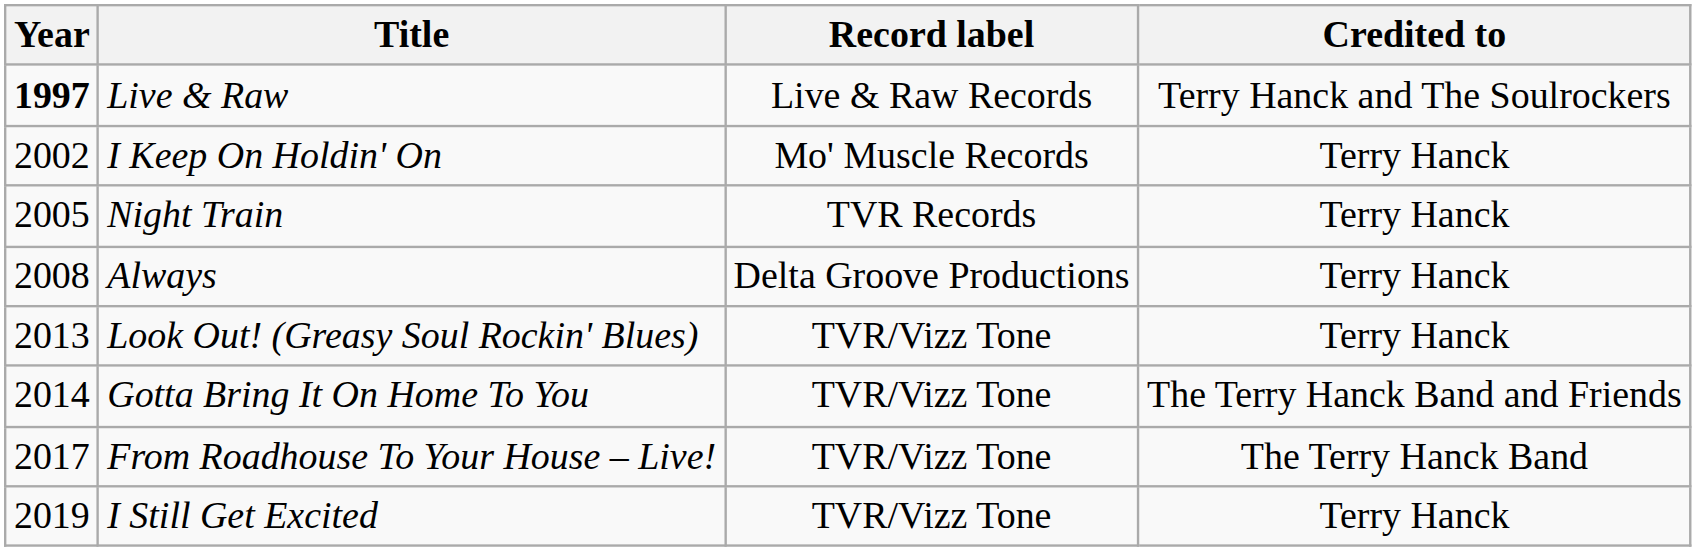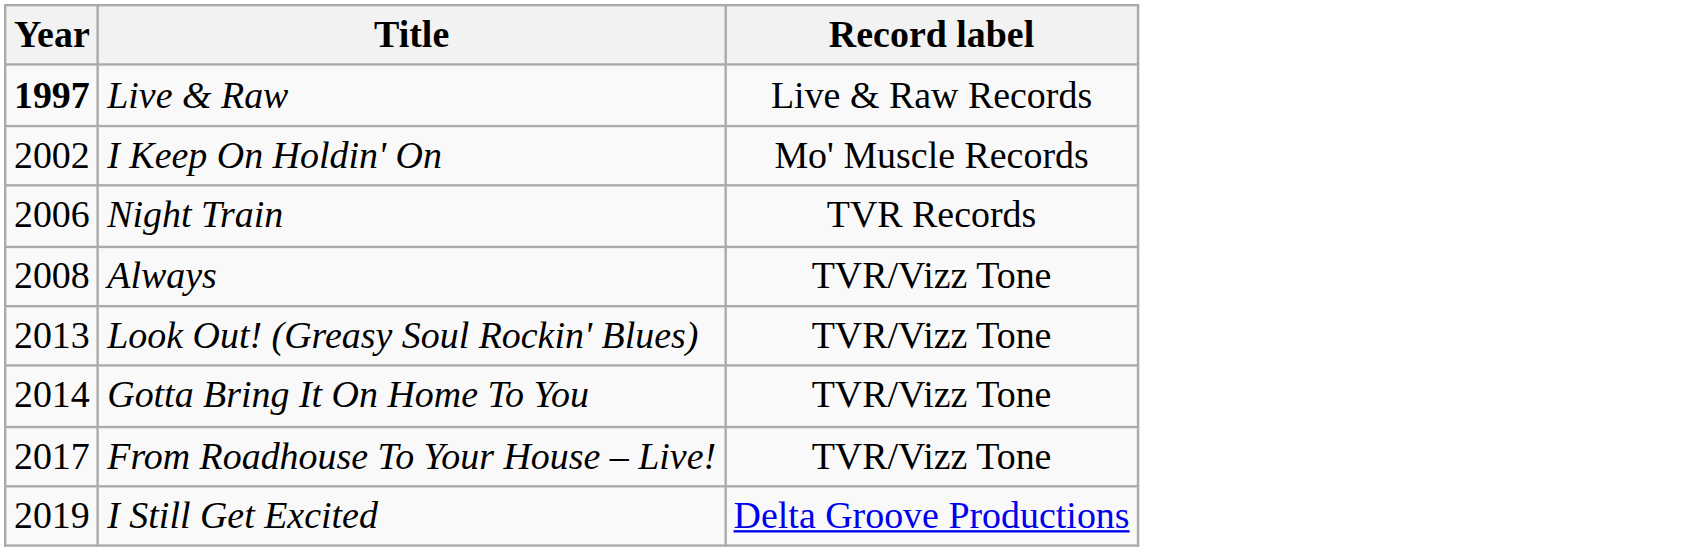 <table class="wikitable sortable">
 <tr>
 <th>Year</th>
 <th>Title</th>
 <th>Record label</th>
-<th>Credited to</th>
 </tr>
 <tr>
 <td><strong>1997</strong></td>
 <td><em>Live & Raw</em></td>
 <td style="text-align:center;">Live & Raw Records</td>
-<td style="text-align:center;">Terry Hanck and The Soulrockers</td>
 </tr>
 <tr>
 <td>2002</td>
 <td><em>I Keep On Holdin' On</em></td>
 <td style="text-align:center;">Mo' Muscle Records</td>
-<td style="text-align:center;">Terry Hanck</td>
 </tr>
 <tr>
-<td>2005</td>
+<td>2006</td>
 <td><em>Night Train</em></td>
 <td style="text-align:center;">TVR Records</td>
-<td style="text-align:center;">Terry Hanck</td>
 </tr>
 <tr>
 <td>2008</td>
 <td><em>Always</em></td>
-<td style="text-align:center;">Delta Groove Productions</td>
-<td style="text-align:center;">Terry Hanck</td>
+<td style="text-align:center;">TVR/Vizz Tone</td>
 </tr>
 <tr>
 <td>2013</td>
 <td><em>Look Out! (Greasy Soul Rockin' Blues)</em></td>
 <td style="text-align:center;">TVR/Vizz Tone</td>
-<td style="text-align:center;">Terry Hanck</td>
 </tr>
 <tr>
 <td>2014</td>
 <td><em>Gotta Bring It On Home To You</em></td>
 <td style="text-align:center;">TVR/Vizz Tone</td>
-<td style="text-align:center;">The Terry Hanck Band and Friends</td>
 </tr>
 <tr>
 <td>2017</td>
 <td><em>From Roadhouse To Your House – Live!</em></td>
 <td style="text-align:center;">TVR/Vizz Tone</td>
-<td style="text-align:center;">The Terry Hanck Band</td>
 </tr>
 <tr>
 <td>2019</td>
 <td><em>I Still Get Excited</em></td>
-<td style="text-align:center;">TVR/Vizz Tone</td>
-<td style="text-align:center;">Terry Hanck</td>
+<td style="text-align:center;"><a href='#'>Delta Groove Productions</a></td>
 </tr>
 </table>
